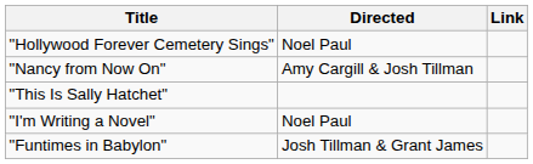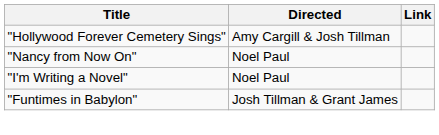 <table class="wikitable">
 <tr>
 <th>Title</th>
 <th>Directed</th>
 <th>Link</th>
 </tr>
 <tr>
 <td>"Hollywood Forever Cemetery Sings"</td>
-<td>Noel Paul</td>
+<td>Amy Cargill & Josh Tillman</td>
 <td></td>
 </tr>
 <tr>
 <td>"Nancy from Now On"</td>
-<td>Amy Cargill & Josh Tillman</td>
-<td></td>
-</tr>
-<tr>
-<td>"This Is Sally Hatchet"</td>
-<td></td>
+<td>Noel Paul</td>
 <td></td>
 </tr>
 <tr>
 <td>"I'm Writing a Novel"</td>
 <td>Noel Paul</td>
 <td></td>
 </tr>
 <tr>
 <td>"Funtimes in Babylon"</td>
 <td>Josh Tillman & Grant James</td>
 <td></td>
 </tr>
 </table>
